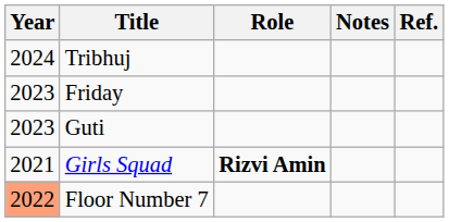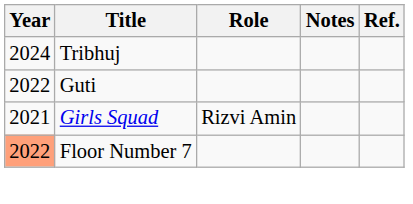 <table class="wikitable plainrowheaders sortable">
 <tr>
 <th>Year</th>
 <th>Title</th>
 <th>Role</th>
 <th>Notes</th>
 <th>Ref.</th>
 </tr>
 <tr>
 <td>2024</td>
 <td>Tribhuj</td>
 <td></td>
 <td></td>
 <td></td>
 </tr>
 <tr>
-<td>2023</td>
-<td>Friday</td>
-<td></td>
-<td></td>
-<td></td>
-</tr>
-<tr>
-<td>2023</td>
+<td>2022</td>
 <td>Guti</td>
 <td></td>
 <td></td>
 <td></td>
 </tr>
 <tr>
 <td>2021</td>
 <td><em><a href='#'>Girls Squad</a></em></td>
-<td><strong>Rizvi Amin</strong></td>
+<td>Rizvi Amin</td>
 <td></td>
 <td></td>
 </tr>
 <tr>
 <td style="background: lightsalmon;">2022</td>
 <td>Floor Number 7</td>
 <td></td>
 <td></td>
 <td></td>
 </tr>
 </table>
